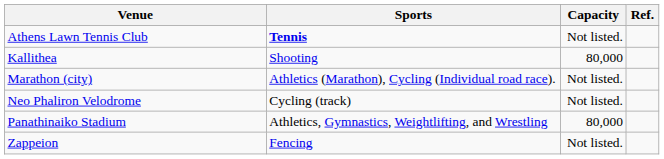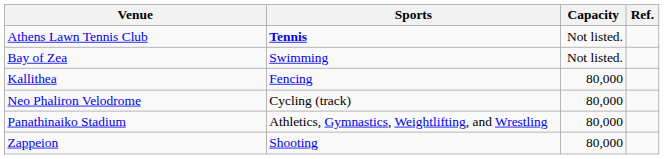 <table class="wikitable sortable" width=780px>
 <tr>
 <th width=40%>Venue</th>
 <th class="unsortable" width=45%>Sports</th>
 <th width=10%>Capacity</th>
 <th class="unsortable">Ref.</th>
 </tr>
 <tr>
 <td><a href='#'>Athens Lawn Tennis Club</a></td>
 <td><strong><a href='#'>Tennis</a></strong></td>
 <td align="right">Not listed.</td>
 <td align=center></td>
 </tr>
 <tr>
-<td><a href='#'>Kallithea</a></td>
-<td><a href='#'>Shooting</a></td>
-<td align="right">80,000</td>
+<td><a href='#'>Bay of Zea</a></td>
+<td><a href='#'>Swimming</a></td>
+<td align="right">Not listed.</td>
 <td align=center></td>
 </tr>
 <tr>
-<td><a href='#'>Marathon (city)</a></td>
-<td><a href='#'>Athletics</a> (<a href='#'>Marathon</a>), <a href='#'>Cycling</a> (<a href='#'>Individual road race</a>).</td>
-<td align="right">Not listed.</td>
+<td><a href='#'>Kallithea</a></td>
+<td><a href='#'>Fencing</a></td>
+<td align="right">80,000</td>
 <td align=center></td>
 </tr>
 <tr>
 <td><a href='#'>Neo Phaliron Velodrome</a></td>
 <td>Cycling (track)</td>
-<td align="right">Not listed.</td>
+<td align="right">80,000</td>
 <td align=center></td>
 </tr>
 <tr>
 <td><a href='#'>Panathinaiko Stadium</a></td>
 <td>Athletics, <a href='#'>Gymnastics</a>, <a href='#'>Weightlifting</a>, and <a href='#'>Wrestling</a></td>
 <td align="right">80,000</td>
 <td align=center></td>
 </tr>
 <tr>
 <td><a href='#'>Zappeion</a></td>
-<td><a href='#'>Fencing</a></td>
-<td align="right">Not listed.</td>
+<td><a href='#'>Shooting</a></td>
+<td align="right">80,000</td>
 <td align=center></td>
 </tr>
 </table>
